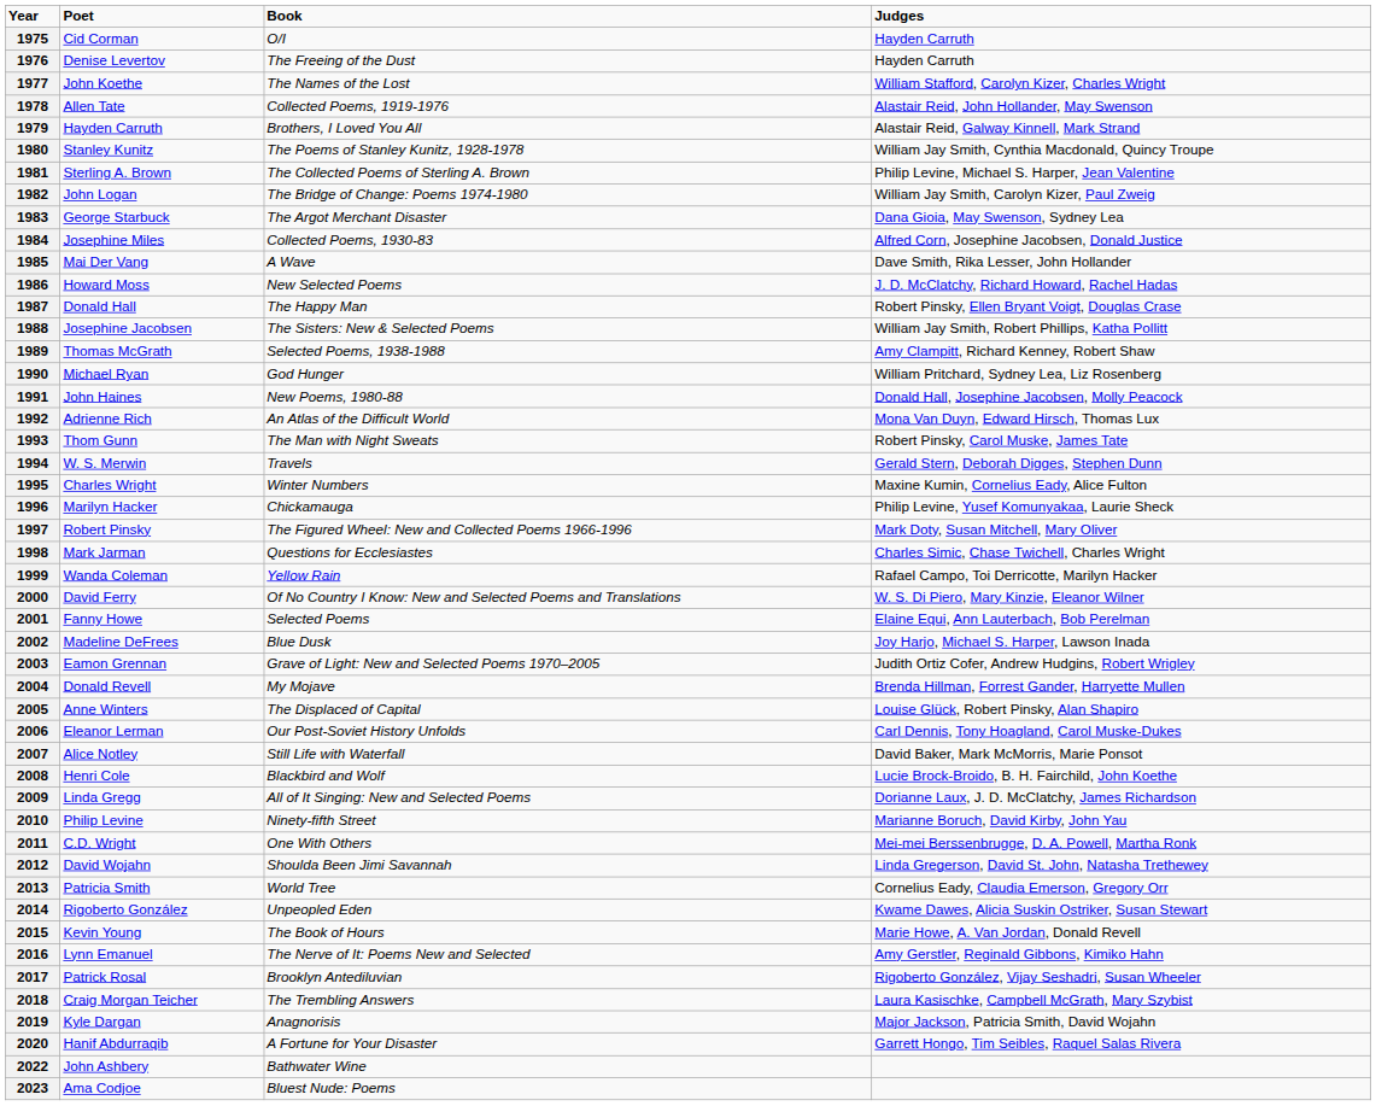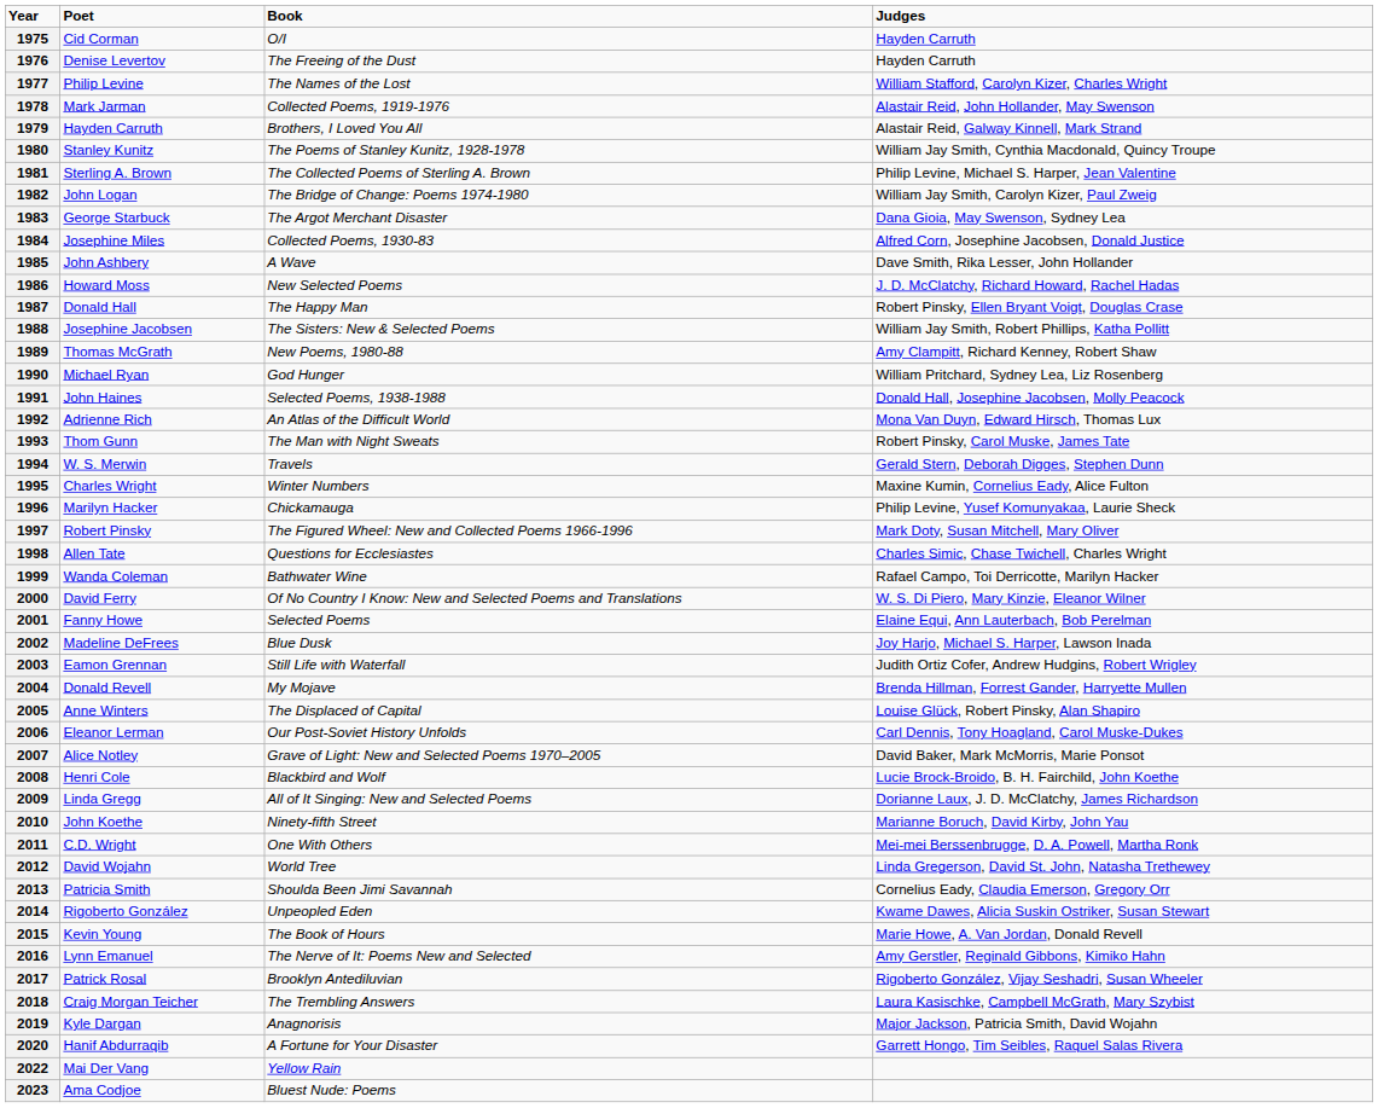 <table class="wikitable" style="width: 98%;">
 <tr valign="top">
 <td><strong>Year</strong></td>
 <td><strong>Poet</strong></td>
 <td><strong>Book</strong></td>
 <td><strong>Judges</strong></td>
 </tr>
 <tr>
 <th>1975</th>
 <td><a href='#'>Cid Corman</a></td>
 <td><em>O/I</em></td>
 <td><a href='#'>Hayden Carruth</a></td>
 </tr>
 <tr>
 <th>1976</th>
 <td><a href='#'>Denise Levertov</a></td>
 <td><em>The Freeing of the Dust</em></td>
 <td>Hayden Carruth</td>
 </tr>
 <tr>
 <th>1977</th>
-<td><a href='#'>John Koethe</a></td>
+<td><a href='#'>Philip Levine</a></td>
 <td><em>The Names of the Lost</em></td>
 <td><a href='#'>William Stafford</a>, <a href='#'>Carolyn Kizer</a>, <a href='#'>Charles Wright</a></td>
 </tr>
 <tr>
 <th>1978</th>
-<td><a href='#'>Allen Tate</a></td>
+<td><a href='#'>Mark Jarman</a></td>
 <td><em>Collected Poems, 1919-1976</em></td>
 <td><a href='#'>Alastair Reid</a>, <a href='#'>John Hollander</a>, <a href='#'>May Swenson</a></td>
 </tr>
 <tr>
 <th>1979</th>
 <td><a href='#'>Hayden Carruth</a></td>
 <td><em>Brothers, I Loved You All</em></td>
 <td>Alastair Reid, <a href='#'>Galway Kinnell</a>, <a href='#'>Mark Strand</a></td>
 </tr>
 <tr>
 <th>1980</th>
 <td><a href='#'>Stanley Kunitz</a></td>
 <td><em>The Poems of Stanley Kunitz, 1928-1978</em></td>
 <td>William Jay Smith, Cynthia Macdonald, Quincy Troupe</td>
 </tr>
 <tr>
 <th>1981</th>
 <td><a href='#'>Sterling A. Brown</a></td>
 <td><em>The Collected Poems of Sterling A. Brown</em></td>
 <td>Philip Levine, Michael S. Harper, <a href='#'>Jean Valentine</a></td>
 </tr>
 <tr>
 <th>1982</th>
 <td><a href='#'>John Logan</a></td>
 <td><em>The Bridge of Change: Poems 1974-1980</em></td>
 <td>William Jay Smith, Carolyn Kizer, <a href='#'>Paul Zweig</a></td>
 </tr>
 <tr>
 <th>1983</th>
 <td><a href='#'>George Starbuck</a></td>
 <td><em>The Argot Merchant Disaster</em></td>
 <td><a href='#'>Dana Gioia</a>, <a href='#'>May Swenson</a>, Sydney Lea</td>
 </tr>
 <tr>
 <th>1984</th>
 <td><a href='#'>Josephine Miles</a></td>
 <td><em>Collected Poems, 1930-83</em></td>
 <td><a href='#'>Alfred Corn</a>, Josephine Jacobsen, <a href='#'>Donald Justice</a></td>
 </tr>
 <tr>
 <th>1985</th>
-<td><a href='#'>Mai Der Vang</a></td>
+<td><a href='#'>John Ashbery</a></td>
 <td><em> A Wave </em></td>
 <td>Dave Smith, Rika Lesser, John Hollander</td>
 </tr>
 <tr>
 <th>1986</th>
 <td><a href='#'>Howard Moss</a></td>
 <td><em>New Selected Poems</em></td>
 <td><a href='#'>J. D. McClatchy</a>, <a href='#'>Richard Howard</a>, <a href='#'>Rachel Hadas</a></td>
 </tr>
 <tr>
 <th>1987</th>
 <td><a href='#'>Donald Hall</a></td>
 <td><em>The Happy Man</em></td>
 <td>Robert Pinsky, <a href='#'>Ellen Bryant Voigt</a>, <a href='#'>Douglas Crase</a></td>
 </tr>
 <tr>
 <th>1988</th>
 <td><a href='#'>Josephine Jacobsen</a></td>
 <td><em>The Sisters: New & Selected Poems</em></td>
 <td>William Jay Smith, Robert Phillips, <a href='#'>Katha Pollitt</a></td>
 </tr>
 <tr>
 <th>1989</th>
 <td><a href='#'>Thomas McGrath</a></td>
-<td><em>Selected Poems, 1938-1988</em></td>
+<td><em> New Poems, 1980-88</em></td>
 <td><a href='#'>Amy Clampitt</a>, Richard Kenney, Robert Shaw</td>
 </tr>
 <tr>
 <th>1990</th>
 <td><a href='#'>Michael Ryan</a></td>
 <td><em>God Hunger</em></td>
 <td>William Pritchard, Sydney Lea, Liz Rosenberg</td>
 </tr>
 <tr>
 <th>1991</th>
 <td><a href='#'>John Haines</a></td>
-<td><em> New Poems, 1980-88</em></td>
+<td><em>Selected Poems, 1938-1988</em></td>
 <td><a href='#'>Donald Hall</a>, <a href='#'>Josephine Jacobsen</a>, <a href='#'>Molly Peacock</a></td>
 </tr>
 <tr>
 <th>1992</th>
 <td><a href='#'>Adrienne Rich</a></td>
 <td><em>An Atlas of the Difficult World</em></td>
 <td><a href='#'>Mona Van Duyn</a>, <a href='#'>Edward Hirsch</a>, Thomas Lux</td>
 </tr>
 <tr>
 <th>1993</th>
 <td><a href='#'>Thom Gunn</a></td>
 <td><em>The Man with Night Sweats</em></td>
 <td>Robert Pinsky, <a href='#'>Carol Muske</a>, <a href='#'>James Tate</a></td>
 </tr>
 <tr>
 <th>1994</th>
 <td><a href='#'>W. S. Merwin</a></td>
 <td><em>Travels</em></td>
 <td><a href='#'>Gerald Stern</a>, <a href='#'>Deborah Digges</a>, <a href='#'>Stephen Dunn</a></td>
 </tr>
 <tr>
 <th>1995</th>
 <td><a href='#'>Charles Wright</a></td>
 <td><em>Winter Numbers</em></td>
 <td>Maxine Kumin, <a href='#'>Cornelius Eady</a>, Alice Fulton</td>
 </tr>
 <tr>
 <th>1996</th>
 <td><a href='#'>Marilyn Hacker</a></td>
 <td><em>Chickamauga</em></td>
 <td>Philip Levine, <a href='#'>Yusef Komunyakaa</a>, Laurie Sheck</td>
 </tr>
 <tr>
 <th>1997</th>
 <td><a href='#'>Robert Pinsky</a></td>
 <td><em>The Figured Wheel: New and Collected Poems 1966-1996</em></td>
 <td><a href='#'>Mark Doty</a>, <a href='#'>Susan Mitchell</a>, <a href='#'>Mary Oliver</a></td>
 </tr>
 <tr>
 <th>1998</th>
-<td><a href='#'>Mark Jarman</a></td>
+<td><a href='#'>Allen Tate</a></td>
 <td><em>Questions for Ecclesiastes</em></td>
 <td><a href='#'>Charles Simic</a>, <a href='#'>Chase Twichell</a>, Charles Wright</td>
 </tr>
 <tr>
 <th>1999</th>
 <td><a href='#'>Wanda Coleman</a></td>
-<td><em><a href='#'>Yellow Rain</a></em></td>
+<td><em>Bathwater Wine</em></td>
 <td>Rafael Campo, Toi Derricotte, Marilyn Hacker</td>
 </tr>
 <tr>
 <th>2000</th>
 <td><a href='#'>David Ferry</a></td>
 <td><em>Of No Country I Know: New and Selected Poems and Translations</em></td>
 <td><a href='#'>W. S. Di Piero</a>, <a href='#'>Mary Kinzie</a>, <a href='#'>Eleanor Wilner</a></td>
 </tr>
 <tr>
 <th>2001</th>
 <td><a href='#'>Fanny Howe</a></td>
 <td><em>Selected Poems</em></td>
 <td><a href='#'>Elaine Equi</a>, <a href='#'>Ann Lauterbach</a>, <a href='#'>Bob Perelman</a></td>
 </tr>
 <tr>
 <th>2002</th>
 <td><a href='#'>Madeline DeFrees</a></td>
 <td><em>Blue Dusk</em></td>
 <td><a href='#'>Joy Harjo</a>, <a href='#'>Michael S. Harper</a>, Lawson Inada</td>
 </tr>
 <tr>
 <th>2003</th>
 <td><a href='#'>Eamon Grennan</a></td>
-<td><em>Grave of Light: New and Selected Poems 1970–2005</em></td>
+<td><em>Still Life with Waterfall</em></td>
 <td>Judith Ortiz Cofer, Andrew Hudgins, <a href='#'>Robert Wrigley</a></td>
 </tr>
 <tr>
 <th>2004</th>
 <td><a href='#'>Donald Revell</a></td>
 <td><em>My Mojave</em></td>
 <td><a href='#'>Brenda Hillman</a>, <a href='#'>Forrest Gander</a>, <a href='#'>Harryette Mullen</a></td>
 </tr>
 <tr>
 <th>2005</th>
 <td><a href='#'>Anne Winters</a></td>
 <td><em>The Displaced of Capital </em></td>
 <td><a href='#'>Louise Glück</a>, Robert Pinsky, <a href='#'>Alan Shapiro</a></td>
 </tr>
 <tr>
 <th>2006</th>
 <td><a href='#'>Eleanor Lerman</a></td>
 <td><em>Our Post-Soviet History Unfolds</em></td>
 <td><a href='#'>Carl Dennis</a>, <a href='#'>Tony Hoagland</a>, <a href='#'>Carol Muske-Dukes</a></td>
 </tr>
 <tr>
 <th>2007</th>
 <td><a href='#'>Alice Notley</a></td>
-<td><em>Still Life with Waterfall</em></td>
+<td><em>Grave of Light: New and Selected Poems 1970–2005</em></td>
 <td>David Baker, Mark McMorris, Marie Ponsot</td>
 </tr>
 <tr>
 <th>2008</th>
 <td><a href='#'>Henri Cole</a></td>
 <td><em>Blackbird and Wolf </em></td>
 <td><a href='#'>Lucie Brock-Broido</a>, B. H. Fairchild, <a href='#'>John Koethe</a></td>
 </tr>
 <tr>
 <th>2009</th>
 <td><a href='#'>Linda Gregg</a></td>
 <td><em>All of It Singing: New and Selected Poems</em></td>
 <td><a href='#'>Dorianne Laux</a>, J. D. McClatchy, <a href='#'>James Richardson</a></td>
 </tr>
 <tr>
 <th>2010</th>
-<td><a href='#'>Philip Levine</a></td>
+<td><a href='#'>John Koethe</a></td>
 <td><em>Ninety-fifth Street</em></td>
 <td><a href='#'>Marianne Boruch</a>, <a href='#'>David Kirby</a>, <a href='#'>John Yau</a></td>
 </tr>
 <tr>
 <th>2011</th>
 <td><a href='#'>C.D. Wright</a></td>
 <td><em>One With Others</em></td>
 <td><a href='#'>Mei-mei Berssenbrugge</a>, <a href='#'>D. A. Powell</a>, <a href='#'>Martha Ronk</a></td>
 </tr>
 <tr>
 <th>2012</th>
 <td><a href='#'>David Wojahn</a></td>
-<td><em>Shoulda Been Jimi Savannah</em></td>
+<td><em>World Tree</em></td>
 <td><a href='#'>Linda Gregerson</a>, <a href='#'>David St. John</a>, <a href='#'>Natasha Trethewey</a></td>
 </tr>
 <tr>
 <th>2013</th>
 <td><a href='#'>Patricia Smith</a></td>
-<td><em>World Tree</em></td>
+<td><em>Shoulda Been Jimi Savannah</em></td>
 <td>Cornelius Eady, <a href='#'>Claudia Emerson</a>, <a href='#'>Gregory Orr</a></td>
 </tr>
 <tr>
 <th>2014</th>
 <td><a href='#'>Rigoberto González</a></td>
 <td><em>Unpeopled Eden</em></td>
 <td><a href='#'>Kwame Dawes</a>, <a href='#'>Alicia Suskin Ostriker</a>, <a href='#'>Susan Stewart</a></td>
 </tr>
 <tr>
 <th>2015</th>
 <td><a href='#'>Kevin Young</a></td>
 <td><em>The Book of Hours</em></td>
 <td><a href='#'>Marie Howe</a>, <a href='#'>A. Van Jordan</a>, Donald Revell</td>
 </tr>
 <tr>
 <th>2016</th>
 <td><a href='#'>Lynn Emanuel</a></td>
 <td><em>The Nerve of It: Poems New and Selected</em></td>
 <td><a href='#'>Amy Gerstler</a>, <a href='#'>Reginald Gibbons</a>, <a href='#'>Kimiko Hahn</a></td>
 </tr>
 <tr>
 <th>2017</th>
 <td><a href='#'>Patrick Rosal</a></td>
 <td><em>Brooklyn Antediluvian</em></td>
 <td><a href='#'>Rigoberto González</a>, <a href='#'>Vijay Seshadri</a>, <a href='#'>Susan Wheeler</a></td>
 </tr>
 <tr>
 <th>2018</th>
 <td><a href='#'>Craig Morgan Teicher</a></td>
 <td><em>The Trembling Answers</em></td>
 <td><a href='#'>Laura Kasischke</a>, <a href='#'>Campbell McGrath</a>, <a href='#'>Mary Szybist</a></td>
 </tr>
 <tr>
 <th>2019</th>
 <td><a href='#'>Kyle Dargan</a></td>
 <td><em>Anagnorisis</em></td>
 <td><a href='#'>Major Jackson</a>, Patricia Smith, David Wojahn</td>
 </tr>
 <tr>
 <th>2020</th>
 <td><a href='#'>Hanif Abdurraqib</a></td>
 <td><em>A Fortune for Your Disaster</em></td>
 <td><a href='#'>Garrett Hongo</a>, <a href='#'>Tim Seibles</a>, <a href='#'>Raquel Salas Rivera</a></td>
 </tr>
 <tr>
 <th>2022</th>
-<td><a href='#'>John Ashbery</a></td>
-<td><em>Bathwater Wine</em></td>
+<td><a href='#'>Mai Der Vang</a></td>
+<td><em><a href='#'>Yellow Rain</a></em></td>
 <td></td>
 </tr>
 <tr>
 <th>2023</th>
 <td><a href='#'>Ama Codjoe</a></td>
 <td><em>Bluest Nude: Poems</em></td>
 <td></td>
 </tr>
 </table>
